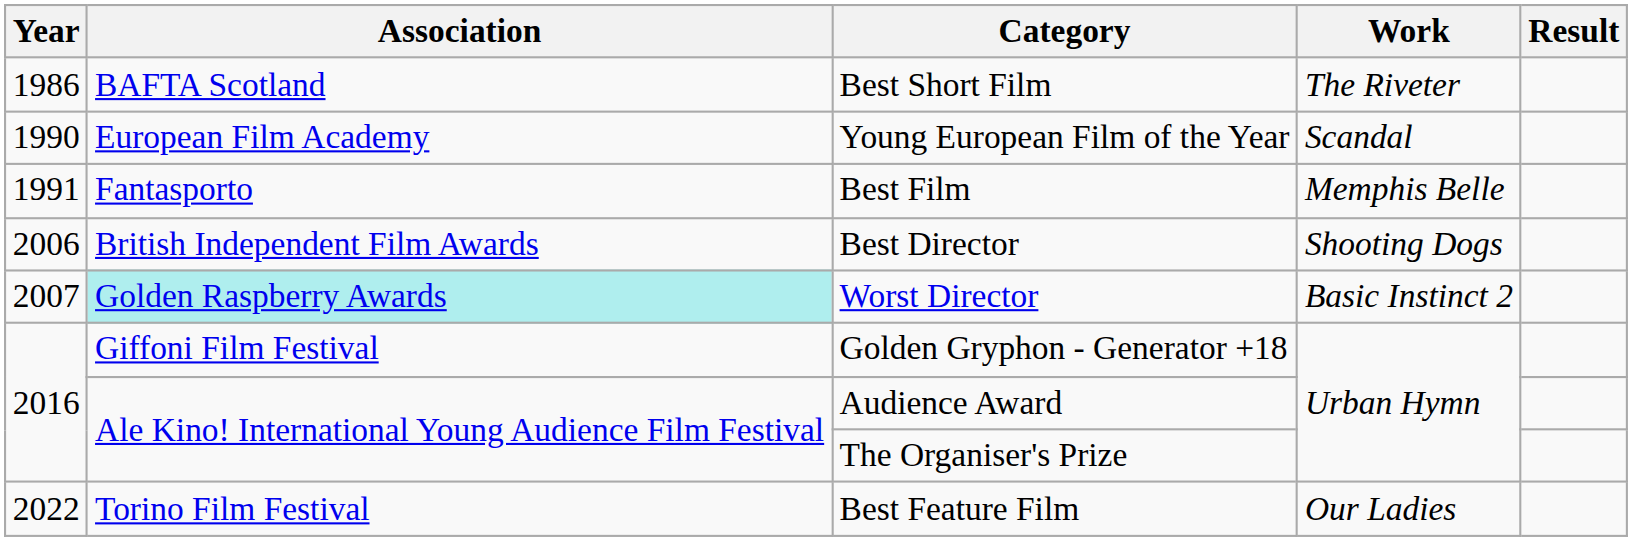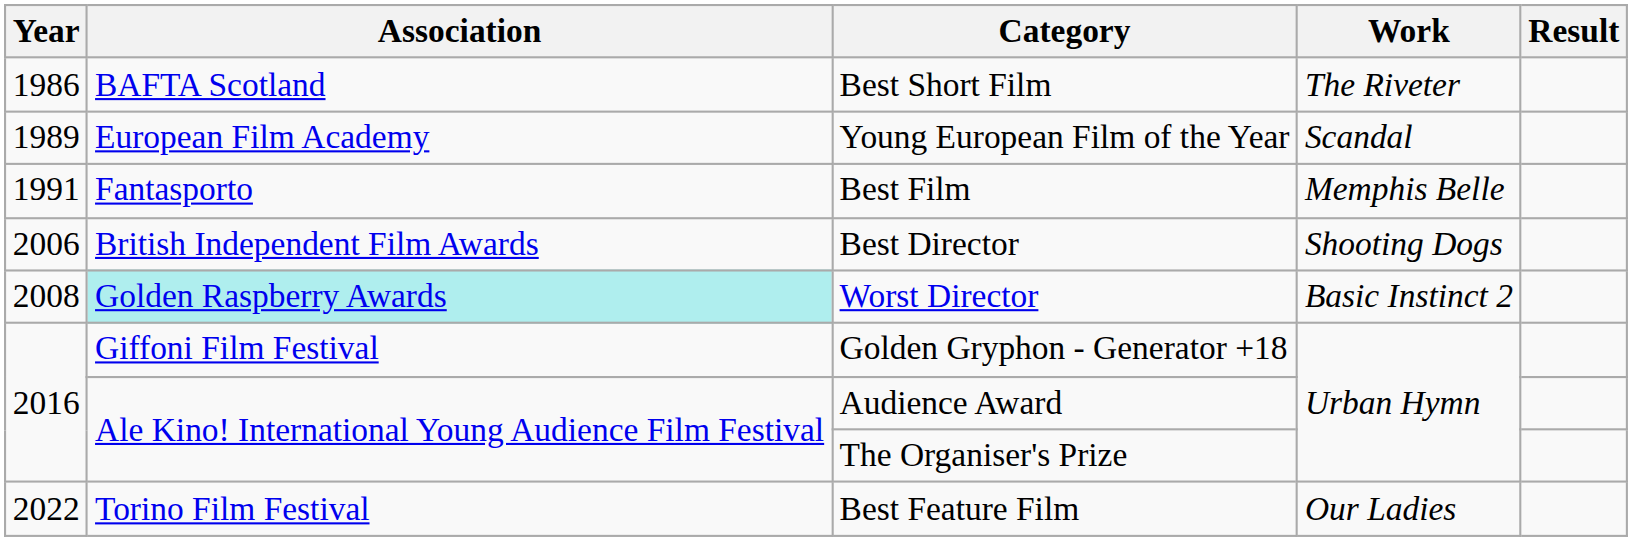 <table class="wikitable">
 <tr>
 <th>Year</th>
 <th>Association</th>
 <th>Category</th>
 <th>Work</th>
 <th>Result</th>
 </tr>
 <tr>
 <td>1986</td>
 <td><a href='#'>BAFTA Scotland</a></td>
 <td>Best Short Film</td>
 <td><em>The Riveter</em></td>
 <td></td>
 </tr>
 <tr>
-<td>1990</td>
+<td>1989</td>
 <td><a href='#'>European Film Academy</a></td>
 <td>Young European Film of the Year</td>
 <td><em>Scandal</em></td>
 <td></td>
 </tr>
 <tr>
 <td>1991</td>
 <td><a href='#'>Fantasporto</a></td>
 <td>Best Film</td>
 <td><em>Memphis Belle</em></td>
 <td></td>
 </tr>
 <tr>
 <td>2006</td>
 <td><a href='#'>British Independent Film Awards</a></td>
 <td>Best Director</td>
 <td><em>Shooting Dogs</em></td>
 <td></td>
 </tr>
 <tr>
-<td>2007</td>
+<td>2008</td>
 <td style="background: paleturquoise;"><a href='#'>Golden Raspberry Awards</a></td>
 <td><a href='#'>Worst Director</a></td>
 <td><em>Basic Instinct 2</em></td>
 <td></td>
 </tr>
 <tr>
 <td rowspan="3">2016</td>
 <td><a href='#'>Giffoni Film Festival</a></td>
 <td>Golden Gryphon - Generator +18</td>
 <td rowspan="3"><em>Urban Hymn</em></td>
 <td></td>
 </tr>
 <tr>
 <td rowspan="2"><a href='#'>Ale Kino! International Young Audience Film Festival</a></td>
 <td>Audience Award</td>
 <td></td>
 </tr>
 <tr>
 <td>The Organiser's Prize</td>
 <td></td>
 </tr>
 <tr>
 <td>2022</td>
 <td><a href='#'>Torino Film Festival</a></td>
 <td>Best Feature Film</td>
 <td><em>Our Ladies</em></td>
 <td></td>
 </tr>
 </table>
